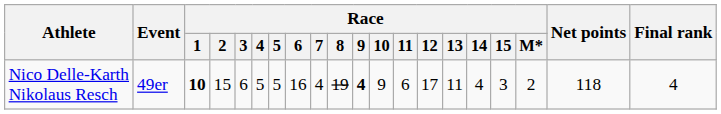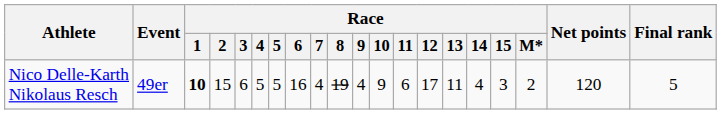 <table class="wikitable" style="font-size:90%">
 <tr>
 <th rowspan="2">Athlete</th>
 <th rowspan="2">Event</th>
 <th colspan=16>Race</th>
 <th rowspan=2>Net points</th>
 <th rowspan=2>Final rank</th>
 </tr>
 <tr style="font-size:95%">
 <th>1</th>
 <th>2</th>
 <th>3</th>
 <th>4</th>
 <th>5</th>
 <th>6</th>
 <th>7</th>
 <th>8</th>
 <th>9</th>
 <th>10</th>
 <th>11</th>
 <th>12</th>
 <th>13</th>
 <th>14</th>
 <th>15</th>
 <th>M*</th>
 </tr>
 <tr align=center>
 <td align=left><a href='#'>Nico Delle-Karth</a><br><a href='#'>Nikolaus Resch</a></td>
 <td align=left><a href='#'>49er</a></td>
 <td><strong>10</strong></td>
 <td>15</td>
 <td>6</td>
 <td>5</td>
 <td>5</td>
 <td>16</td>
 <td>4</td>
 <td><s>19</s></td>
-<td><strong>4</strong></td>
+<td>4</td>
 <td>9</td>
 <td>6</td>
 <td>17</td>
 <td>11</td>
 <td>4</td>
 <td>3</td>
 <td>2</td>
-<td>118</td>
-<td>4</td>
+<td>120</td>
+<td>5</td>
 </tr>
 </table>
